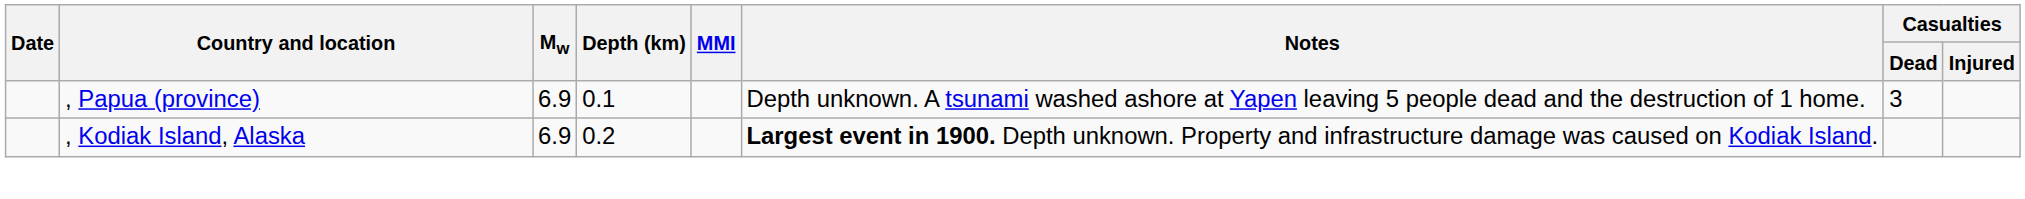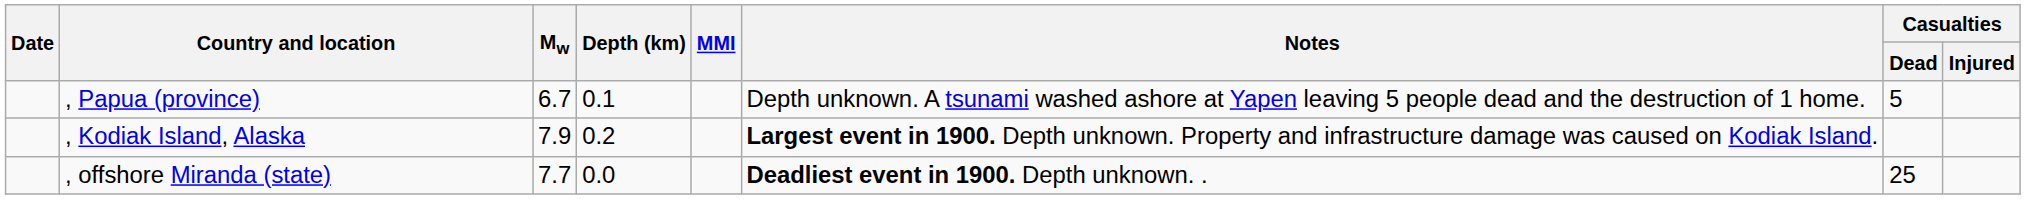 <table class="wikitable sortable sort-under" style="border:1px black; margin-left:1em;">
 <tr>
 <th rowspan="2"><small>Date</small></th>
 <th rowspan="2" style="width: 310px"><small>Country and location</small></th>
 <th rowspan="2"><small>M<sub>w</sub></small></th>
 <th rowspan="2"><small>Depth (km)</small></th>
 <th rowspan="2"><small><a href='#'>MMI</a></small></th>
 <th rowspan="2" class="unsortable"><small>Notes</small></th>
 <th colspan="2"><small>Casualties</small></th>
 </tr>
 <tr>
 <th><small>Dead</small></th>
 <th><small>Injured</small></th>
 </tr>
 <tr>
 <td></td>
 <td>, <a href='#'>Papua (province)</a></td>
-<td>6.9</td>
+<td>6.7</td>
 <td>0.1</td>
 <td></td>
 <td>Depth unknown. A <a href='#'>tsunami</a> washed ashore at <a href='#'>Yapen</a> leaving 5 people dead and the destruction of 1 home.</td>
-<td>3</td>
+<td>5</td>
 <td></td>
 </tr>
 <tr>
 <td></td>
 <td>, <a href='#'>Kodiak Island</a>, <a href='#'>Alaska</a></td>
-<td>6.9</td>
+<td>7.9</td>
 <td>0.2</td>
 <td></td>
 <td><strong>Largest event in 1900.</strong> Depth unknown. Property and infrastructure damage was caused on <a href='#'>Kodiak Island</a>.</td>
 <td></td>
 <td></td>
 </tr>
+<tr>
+<td></td>
+<td>, offshore <a href='#'>Miranda (state)</a></td>
+<td>7.7</td>
+<td>0.0</td>
+<td></td>
+<td><strong>Deadliest event in 1900.</strong> Depth unknown. .</td>
+<td>25</td>
+<td></td>
+</tr>
 </table>
